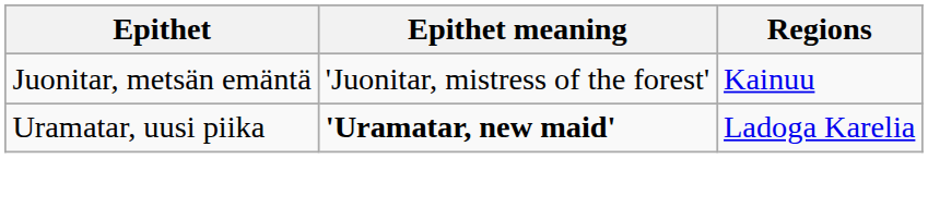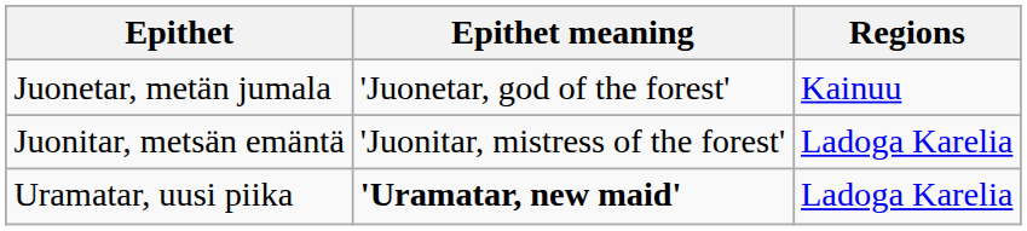 <table class="wikitable sortable">
 <tr>
 <th>Epithet</th>
 <th class="unsortable">Epithet meaning</th>
 <th>Regions</th>
 </tr>
 <tr>
+<td>Juonetar, metän jumala</td>
+<td>'Juonetar, god of the forest'</td>
+<td><a href='#'>Kainuu</a></td>
+</tr>
+<tr>
 <td>Juonitar, metsän emäntä</td>
 <td>'Juonitar, mistress of the forest'</td>
-<td><a href='#'>Kainuu</a></td>
+<td><a href='#'>Ladoga Karelia</a></td>
 </tr>
 <tr>
 <td>Uramatar, uusi piika</td>
 <td><strong>'Uramatar, new maid'</strong></td>
 <td><a href='#'>Ladoga Karelia</a></td>
 </tr>
 </table>
